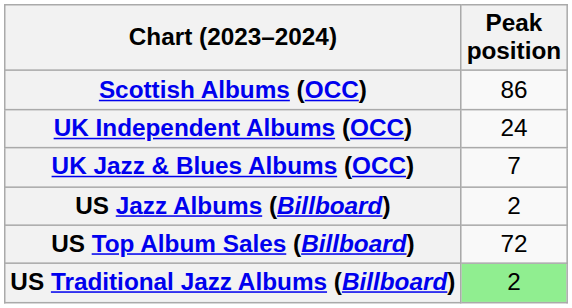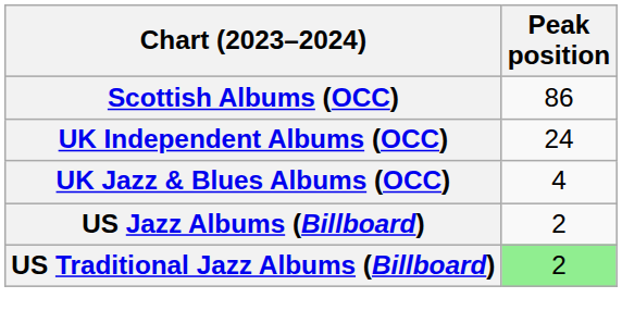 <table class="wikitable sortable plainrowheaders" style="text-align:center">
 <tr>
 <th scope="col">Chart (2023–2024)</th>
 <th scope="col">Peak<br>position</th>
 </tr>
 <tr>
 <th scope="row"><a href='#'>Scottish Albums</a> (<a href='#'>OCC</a>)</th>
 <td>86</td>
 </tr>
 <tr>
 <th scope="row"><a href='#'>UK Independent Albums</a> (<a href='#'>OCC</a>)</th>
 <td>24</td>
 </tr>
 <tr>
 <th scope="row"><a href='#'>UK Jazz & Blues Albums</a> (<a href='#'>OCC</a>)</th>
-<td>7</td>
+<td>4</td>
 </tr>
 <tr>
 <th scope="row">US <a href='#'>Jazz Albums</a> (<em><a href='#'>Billboard</a></em>)</th>
 <td>2</td>
 </tr>
 <tr>
-<th scope="row">US <a href='#'>Top Album Sales</a> (<em><a href='#'>Billboard</a></em>)</th>
-<td>72</td>
-</tr>
-<tr>
 <th scope="row">US <a href='#'>Traditional Jazz Albums</a> (<em><a href='#'>Billboard</a></em>)</th>
 <td style="background: lightgreen;">2</td>
 </tr>
 </table>
